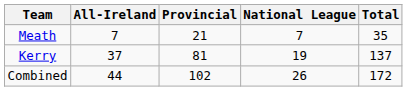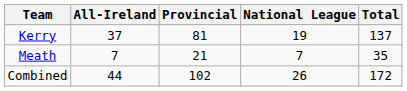 <table class="wikitable" style="text-align:center;">
 <tr>
 <th>Team</th>
 <th>All-Ireland</th>
 <th>Provincial</th>
 <th>National League</th>
 <th>Total</th>
-</tr>
-<tr>
-<td><a href='#'>Meath</a></td>
-<td>7</td>
-<td>21</td>
-<td>7</td>
-<td>35</td>
 </tr>
 <tr |>
 <td><a href='#'>Kerry</a></td>
 <td>37</td>
 <td>81</td>
 <td>19</td>
 <td>137</td>
 </tr>
 <tr>
+<td><a href='#'>Meath</a></td>
+<td>7</td>
+<td>21</td>
+<td>7</td>
+<td>35</td>
+</tr>
+<tr>
 <td>Combined</td>
 <td>44</td>
 <td>102</td>
 <td>26</td>
 <td>172</td>
 </tr>
 </table>
